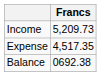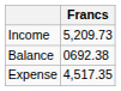 <table class="wikitable">
 <tr>
 <th></th>
 <th>Francs</th>
 </tr>
 <tr>
 <td>Income</td>
 <td>5,209.73</td>
 </tr>
 <tr>
+<td>Balance</td>
+<td>0692.38</td>
+</tr>
+<tr>
 <td>Expense</td>
 <td>4,517.35</td>
 </tr>
-<tr>
-<td>Balance</td>
-<td>0692.38</td>
-</tr>
 </table>
